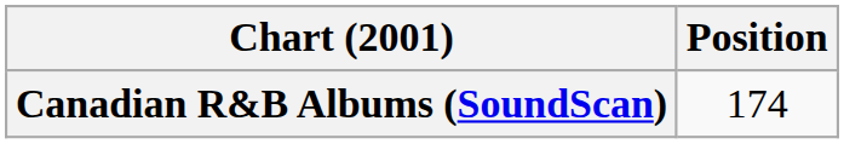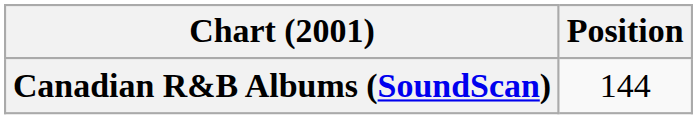 <table class="wikitable plainrowheaders" style="text-align:center">
 <tr>
 <th scope="col">Chart (2001)</th>
 <th scope="col">Position</th>
 </tr>
 <tr>
 <th scope="row">Canadian R&B Albums (<a href='#'>SoundScan</a>)</th>
-<td>174</td>
+<td>144</td>
 </tr>
 </table>
